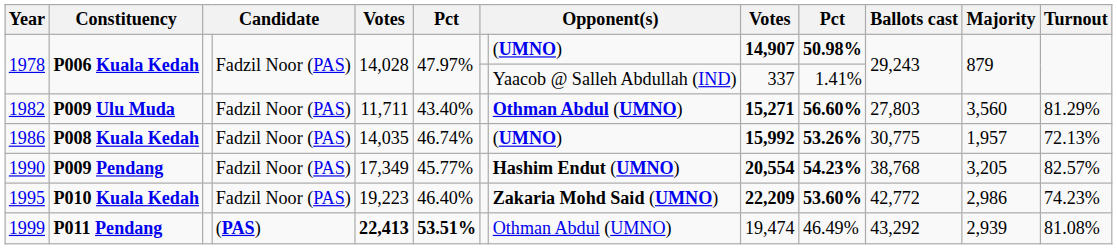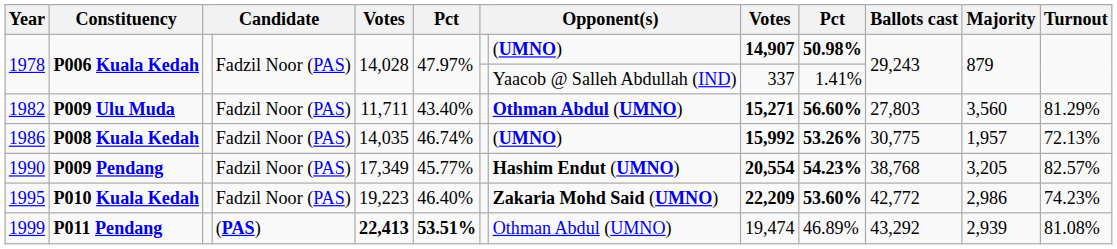 <table class="wikitable" style="margin:0.5em ; font-size:95%">
 <tr>
 <th>Year</th>
 <th>Constituency</th>
 <th colspan=2>Candidate</th>
 <th>Votes</th>
 <th>Pct</th>
 <th colspan=2>Opponent(s)</th>
 <th>Votes</th>
 <th>Pct</th>
 <th>Ballots cast</th>
 <th>Majority</th>
 <th>Turnout</th>
 </tr>
 <tr>
 <td rowspan=2><a href='#'>1978</a></td>
 <td rowspan=2><strong>P006 <a href='#'>Kuala Kedah</a></strong></td>
 <td rowspan=2 ></td>
 <td rowspan=2>Fadzil Noor (<a href='#'>PAS</a>)</td>
 <td rowspan=2 align="right">14,028</td>
 <td rowspan=2>47.97%</td>
 <td></td>
 <td> (<a href='#'><strong>UMNO</strong></a>)</td>
 <td align="right"><strong>14,907</strong></td>
 <td><strong>50.98%</strong></td>
 <td rowspan=2>29,243</td>
 <td rowspan=2>879</td>
 <td rowspan=2></td>
 </tr>
 <tr>
 <td></td>
 <td>Yaacob @ Salleh Abdullah (<a href='#'>IND</a>)</td>
 <td align=right>337</td>
 <td align=right>1.41%</td>
 </tr>
 <tr>
 <td><a href='#'>1982</a></td>
 <td><strong>P009 <a href='#'>Ulu Muda</a></strong></td>
 <td></td>
 <td>Fadzil Noor (<a href='#'>PAS</a>)</td>
 <td align="right">11,711</td>
 <td>43.40%</td>
 <td></td>
 <td><strong><a href='#'>Othman Abdul</a></strong> (<a href='#'><strong>UMNO</strong></a>)</td>
 <td align="right"><strong>15,271</strong></td>
 <td><strong>56.60%</strong></td>
 <td>27,803</td>
 <td>3,560</td>
 <td>81.29%</td>
 </tr>
 <tr>
 <td><a href='#'>1986</a></td>
 <td><strong>P008 <a href='#'>Kuala Kedah</a></strong></td>
 <td></td>
 <td>Fadzil Noor (<a href='#'>PAS</a>)</td>
 <td align="right">14,035</td>
 <td>46.74%</td>
 <td></td>
 <td> (<a href='#'><strong>UMNO</strong></a>)</td>
 <td align="right"><strong>15,992</strong></td>
 <td><strong>53.26%</strong></td>
 <td>30,775</td>
 <td>1,957</td>
 <td>72.13%</td>
 </tr>
 <tr>
 <td><a href='#'>1990</a></td>
 <td><strong>P009 <a href='#'>Pendang</a></strong></td>
 <td></td>
 <td>Fadzil Noor (<a href='#'>PAS</a>)</td>
 <td align="right">17,349</td>
 <td>45.77%</td>
 <td></td>
 <td><strong>Hashim Endut</strong> (<a href='#'><strong>UMNO</strong></a>)</td>
 <td align="right"><strong>20,554</strong></td>
 <td><strong>54.23%</strong></td>
 <td>38,768</td>
 <td>3,205</td>
 <td>82.57%</td>
 </tr>
 <tr>
 <td><a href='#'>1995</a></td>
 <td><strong>P010 <a href='#'>Kuala Kedah</a></strong></td>
 <td></td>
 <td>Fadzil Noor (<a href='#'>PAS</a>)</td>
 <td align="right">19,223</td>
 <td>46.40%</td>
 <td></td>
 <td><strong>Zakaria Mohd Said</strong> (<a href='#'><strong>UMNO</strong></a>)</td>
 <td align="right"><strong>22,209</strong></td>
 <td><strong>53.60%</strong></td>
 <td>42,772</td>
 <td>2,986</td>
 <td>74.23%</td>
 </tr>
 <tr>
 <td><a href='#'>1999</a></td>
 <td><strong>P011 <a href='#'>Pendang</a></strong></td>
 <td></td>
 <td> (<a href='#'><strong>PAS</strong></a>)</td>
 <td align="right"><strong>22,413</strong></td>
 <td><strong>53.51%</strong></td>
 <td></td>
 <td><a href='#'>Othman Abdul</a> (<a href='#'>UMNO</a>)</td>
 <td align="right">19,474</td>
-<td>46.49%</td>
+<td>46.89%</td>
 <td>43,292</td>
 <td>2,939</td>
 <td>81.08%</td>
 </tr>
 </table>
